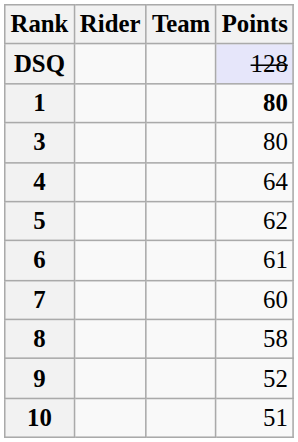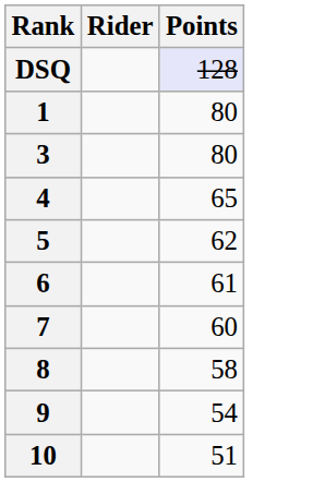 <table class="wikitable">
 <tr>
 <th scope="col">Rank</th>
 <th scope="col">Rider</th>
-<th scope="col">Team</th>
 <th scope="col">Points</th>
 </tr>
 <tr>
 <th scope="row">DSQ</th>
-<td><s></s></td>
 <td><s></s></td>
 <td style="background: lavender; text-align:right;"><s>128</s></td>
 </tr>
 <tr>
 <th scope="row">1</th>
 <td>   </td>
-<td></td>
-<td style="text-align:right;"><strong>80</strong></td>
+<td style="text-align:right;">80</td>
 </tr>
 <tr>
 <th scope="row">3</th>
 <td> </td>
-<td></td>
 <td style="text-align:right;">80</td>
 </tr>
 <tr>
 <th scope="row">4</th>
 <td></td>
-<td></td>
-<td style="text-align:right;">64</td>
+<td style="text-align:right;">65</td>
 </tr>
 <tr>
 <th scope="row">5</th>
-<td></td>
 <td></td>
 <td style="text-align:right;">62</td>
 </tr>
 <tr>
 <th scope="row">6</th>
 <td></td>
-<td></td>
 <td style="text-align:right;">61</td>
 </tr>
 <tr>
 <th scope="row">7</th>
-<td></td>
 <td></td>
 <td style="text-align:right;">60</td>
 </tr>
 <tr>
 <th scope="row">8</th>
 <td></td>
-<td></td>
 <td style="text-align:right;">58</td>
 </tr>
 <tr>
 <th scope="row">9</th>
 <td></td>
-<td></td>
-<td style="text-align:right;">52</td>
+<td style="text-align:right;">54</td>
 </tr>
 <tr>
 <th scope="row">10</th>
 <td></td>
-<td></td>
 <td style="text-align:right;">51</td>
 </tr>
 </table>
